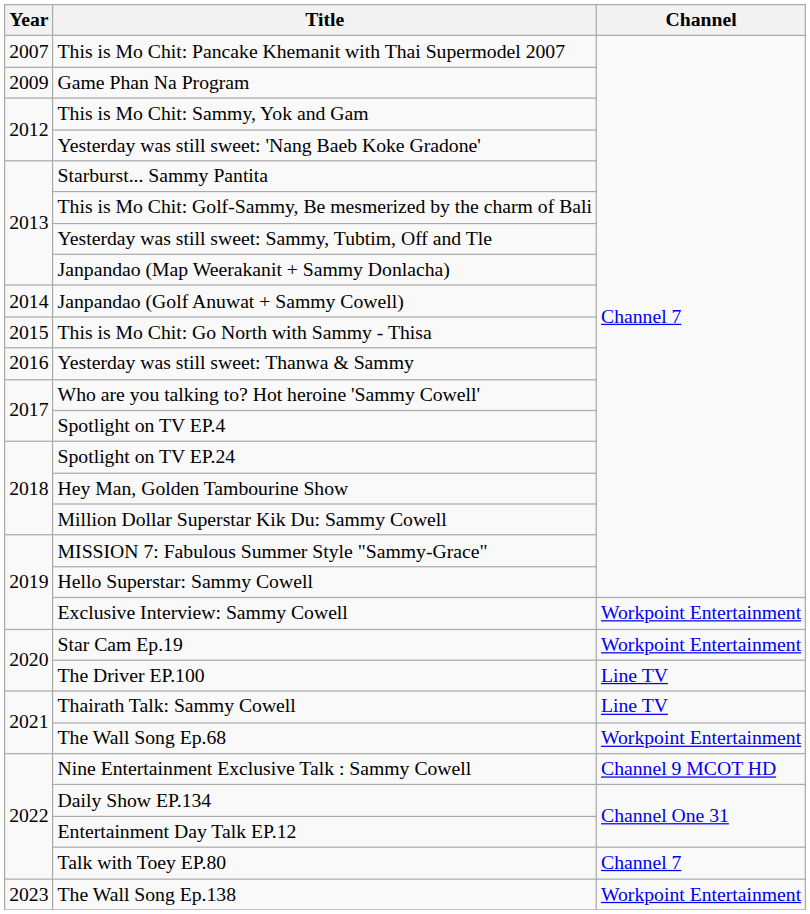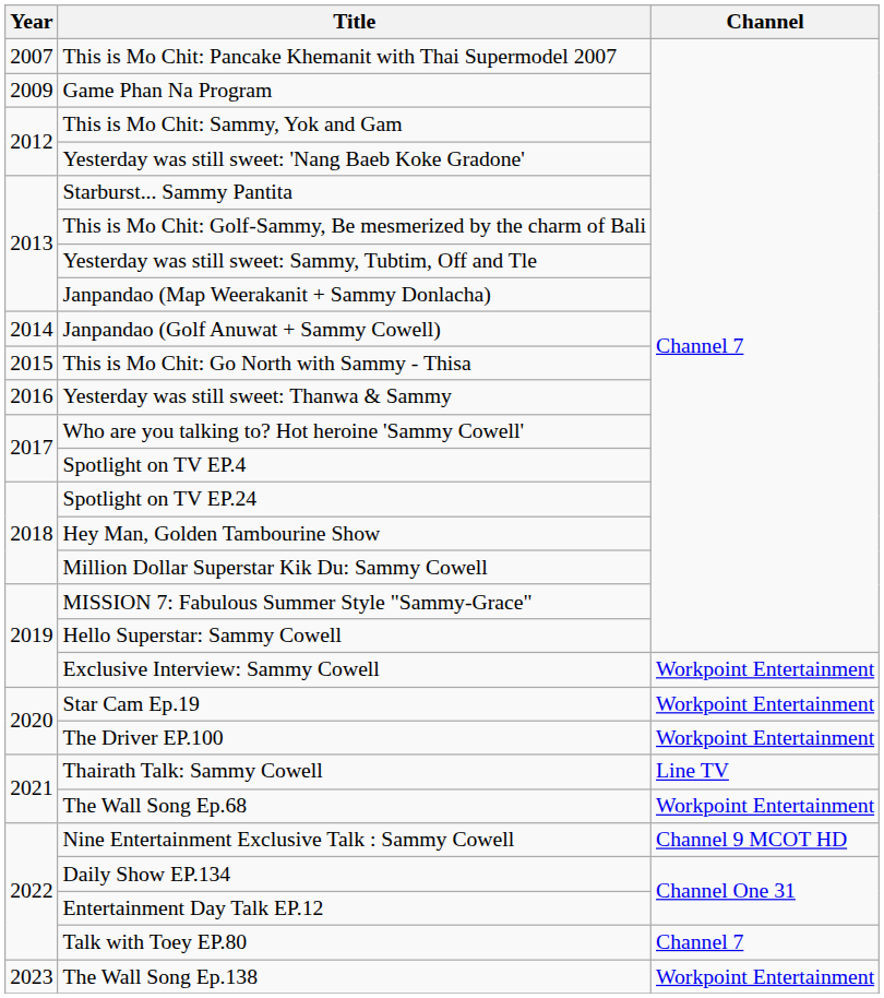 <table class="wikitable">
 <tr>
 <th>Year</th>
 <th>Title</th>
 <th>Channel</th>
 </tr>
 <tr>
 <td>2007</td>
 <td>This is Mo Chit: Pancake Khemanit with Thai Supermodel 2007 </td>
 <td rowspan="18"><a href='#'>Channel 7</a></td>
 </tr>
 <tr>
 <td>2009</td>
 <td>Game Phan Na Program</td>
 </tr>
 <tr>
 <td rowspan="2">2012</td>
 <td>This is Mo Chit: Sammy, Yok and Gam </td>
 </tr>
 <tr>
 <td>Yesterday was still sweet: 'Nang Baeb Koke Gradone' </td>
 </tr>
 <tr>
 <td rowspan="4">2013</td>
 <td>Starburst... Sammy Pantita </td>
 </tr>
 <tr>
 <td>This is Mo Chit: Golf-Sammy, Be mesmerized by the charm of Bali </td>
 </tr>
 <tr>
 <td>Yesterday was still sweet: Sammy, Tubtim, Off and Tle </td>
 </tr>
 <tr>
 <td>Janpandao (Map Weerakanit + Sammy Donlacha) </td>
 </tr>
 <tr>
 <td>2014</td>
 <td>Janpandao (Golf Anuwat + Sammy Cowell) </td>
 </tr>
 <tr>
 <td>2015</td>
 <td>This is Mo Chit: Go North with Sammy - Thisa </td>
 </tr>
 <tr>
 <td>2016</td>
 <td>Yesterday was still sweet: Thanwa & Sammy </td>
 </tr>
 <tr>
 <td rowspan="2">2017</td>
 <td>Who are you talking to? Hot heroine 'Sammy Cowell' </td>
 </tr>
 <tr>
 <td>Spotlight on TV EP.4</td>
 </tr>
 <tr>
 <td rowspan = 3>2018</td>
 <td>Spotlight on TV EP.24 </td>
 </tr>
 <tr>
 <td>Hey Man, Golden Tambourine Show</td>
 </tr>
 <tr>
 <td>Million Dollar Superstar Kik Du: Sammy Cowell </td>
 </tr>
 <tr>
 <td rowspan="3">2019</td>
 <td>MISSION 7: Fabulous Summer Style "Sammy-Grace" </td>
 </tr>
 <tr>
 <td>Hello Superstar: Sammy Cowell</td>
 </tr>
 <tr>
 <td>Exclusive Interview: Sammy Cowell </td>
 <td><a href='#'>Workpoint Entertainment</a></td>
 </tr>
 <tr>
 <td rowspan=2>2020</td>
 <td>Star Cam Ep.19 </td>
 <td><a href='#'>Workpoint Entertainment</a></td>
 </tr>
 <tr>
 <td>The Driver EP.100 </td>
-<td><a href='#'>Line TV</a></td>
+<td><a href='#'>Workpoint Entertainment</a></td>
 </tr>
 <tr>
 <td rowspan=2>2021</td>
 <td>Thairath Talk: Sammy Cowell </td>
 <td><a href='#'>Line TV</a></td>
 </tr>
 <tr>
 <td>The Wall Song Ep.68 </td>
 <td><a href='#'>Workpoint Entertainment</a></td>
 </tr>
 <tr>
 <td rowspan=4>2022</td>
 <td>Nine Entertainment Exclusive Talk : Sammy Cowell </td>
 <td><a href='#'>Channel 9 MCOT HD</a></td>
 </tr>
 <tr>
 <td>Daily Show EP.134 </td>
 <td rowspan=2><a href='#'>Channel One 31</a></td>
 </tr>
 <tr>
 <td>Entertainment Day Talk EP.12 </td>
 </tr>
 <tr>
 <td>Talk with Toey EP.80 </td>
 <td><a href='#'>Channel 7</a></td>
 </tr>
 <tr>
 <td>2023</td>
 <td>The Wall Song Ep.138 </td>
 <td><a href='#'>Workpoint Entertainment</a></td>
 </tr>
 </table>
